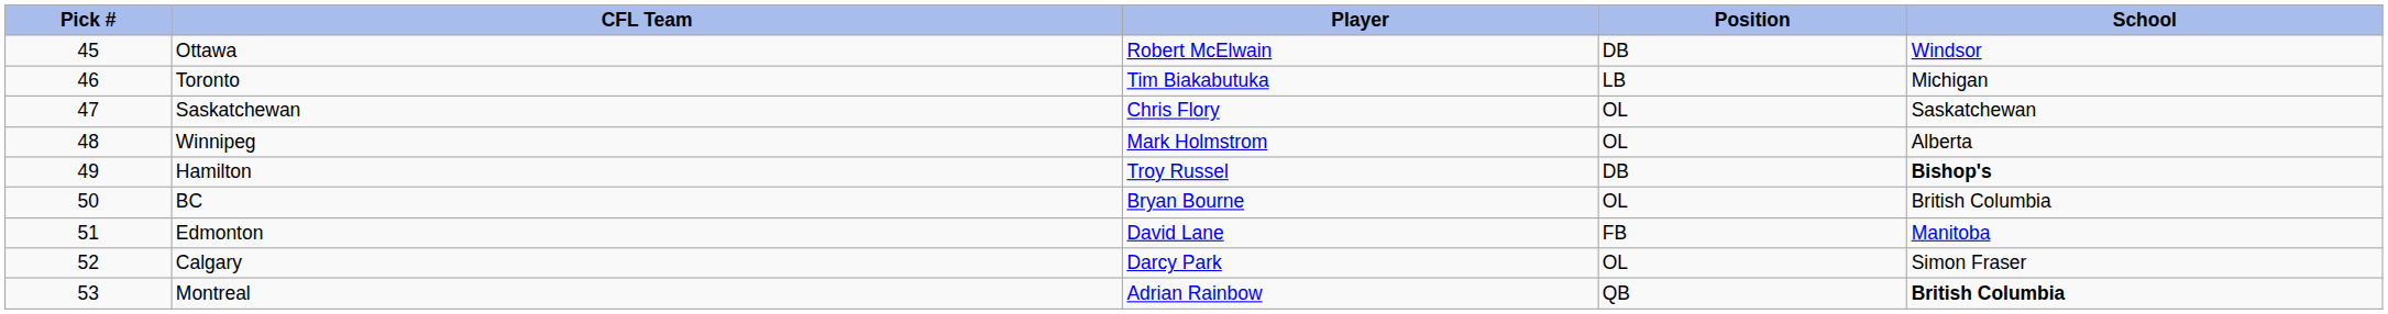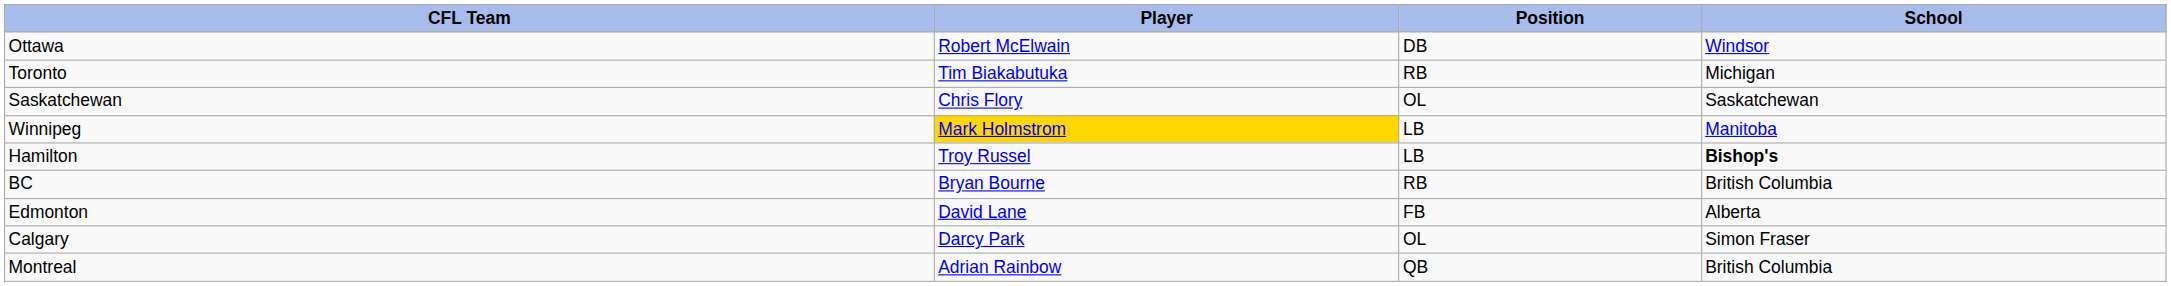 <table class="wikitable" style="width: 100%">
 <tr>
-<th style="background:#A8BDEC;" width=7%>Pick #</th>
 <th width=40% style="background:#A8BDEC;">CFL Team</th>
 <th width=20% style="background:#A8BDEC;">Player</th>
 <th width=13% style="background:#A8BDEC;">Position</th>
 <th width=20% style="background:#A8BDEC;">School</th>
 </tr>
 <tr>
-<td align=center>45</td>
 <td>Ottawa</td>
 <td><a href='#'>Robert McElwain</a></td>
 <td>DB</td>
 <td><a href='#'>Windsor</a></td>
 </tr>
 <tr>
-<td align=center>46</td>
 <td>Toronto</td>
 <td><a href='#'>Tim Biakabutuka</a></td>
-<td>LB</td>
+<td>RB</td>
 <td>Michigan</td>
 </tr>
 <tr>
-<td align=center>47</td>
 <td>Saskatchewan</td>
 <td><a href='#'>Chris Flory</a></td>
 <td>OL</td>
 <td>Saskatchewan</td>
 </tr>
 <tr>
-<td align=center>48</td>
 <td>Winnipeg</td>
-<td><a href='#'>Mark Holmstrom</a></td>
-<td>OL</td>
+<td style="background: gold;"><a href='#'>Mark Holmstrom</a></td>
+<td>LB</td>
+<td><a href='#'>Manitoba</a></td>
+</tr>
+<tr>
+<td>Hamilton</td>
+<td><a href='#'>Troy Russel</a></td>
+<td>LB</td>
+<td><strong>Bishop's</strong></td>
+</tr>
+<tr>
+<td>BC</td>
+<td><a href='#'>Bryan Bourne</a></td>
+<td>RB</td>
+<td>British Columbia</td>
+</tr>
+<tr>
+<td>Edmonton</td>
+<td><a href='#'>David Lane</a></td>
+<td>FB</td>
 <td>Alberta</td>
 </tr>
 <tr>
-<td align=center>49</td>
-<td>Hamilton</td>
-<td><a href='#'>Troy Russel</a></td>
-<td>DB</td>
-<td><strong>Bishop's</strong></td>
-</tr>
-<tr>
-<td align=center>50</td>
-<td>BC</td>
-<td><a href='#'>Bryan Bourne</a></td>
-<td>OL</td>
-<td>British Columbia</td>
-</tr>
-<tr>
-<td align=center>51</td>
-<td>Edmonton</td>
-<td><a href='#'>David Lane</a></td>
-<td>FB</td>
-<td><a href='#'>Manitoba</a></td>
-</tr>
-<tr>
-<td align=center>52</td>
 <td>Calgary</td>
 <td><a href='#'>Darcy Park</a></td>
 <td>OL</td>
 <td>Simon Fraser</td>
 </tr>
 <tr>
-<td align=center>53</td>
 <td>Montreal</td>
 <td><a href='#'>Adrian Rainbow</a></td>
 <td>QB</td>
-<td><strong>British Columbia</strong></td>
+<td>British Columbia</td>
 </tr>
 </table>
